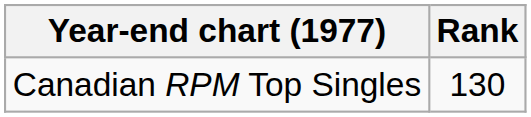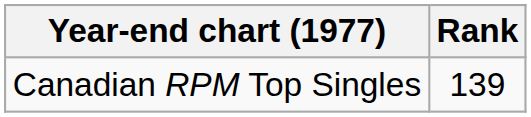 <table class="wikitable">
 <tr>
 <th align="left">Year-end chart (1977)</th>
 <th style="text-align:center;">Rank</th>
 </tr>
 <tr>
 <td>Canadian <em>RPM</em> Top Singles</td>
-<td style="text-align:center;">130</td>
+<td style="text-align:center;">139</td>
 </tr>
 </table>
